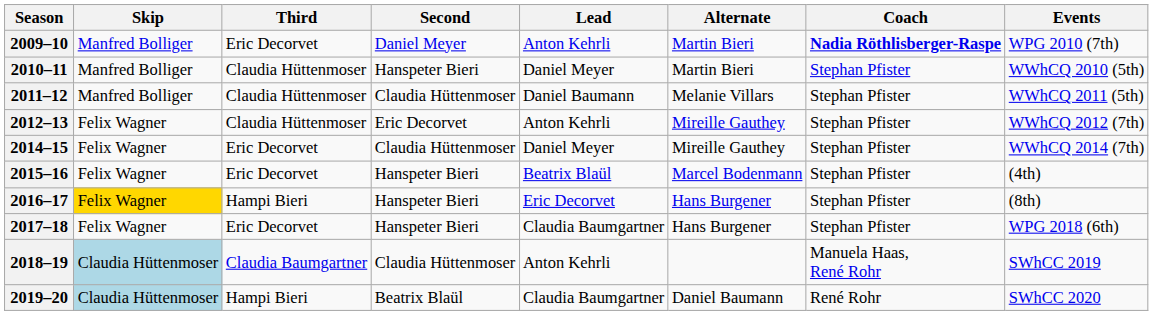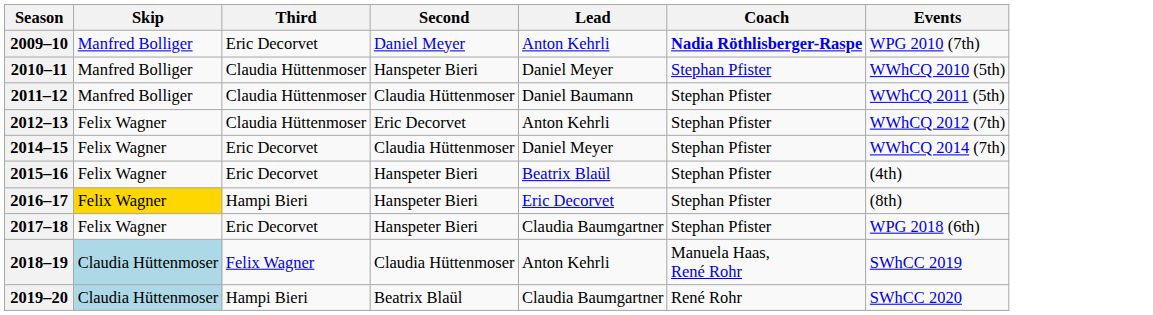 <table class="wikitable">
 <tr>
 <th scope="col" width=60>Season</th>
 <th scope="col">Skip</th>
 <th scope="col">Third</th>
 <th scope="col">Second</th>
 <th scope="col">Lead</th>
-<th scope="col">Alternate</th>
 <th scope="col">Coach</th>
 <th scope="col">Events</th>
 </tr>
 <tr>
 <th scope="row">2009–10</th>
 <td><a href='#'>Manfred Bolliger</a></td>
 <td>Eric Decorvet</td>
 <td><a href='#'>Daniel Meyer</a></td>
 <td><a href='#'>Anton Kehrli</a></td>
-<td><a href='#'>Martin Bieri</a></td>
 <td><strong><a href='#'>Nadia Röthlisberger-Raspe</a></strong></td>
 <td><a href='#'>WPG 2010</a> (7th)</td>
 </tr>
 <tr>
 <th scope="row">2010–11</th>
 <td>Manfred Bolliger</td>
 <td>Claudia Hüttenmoser</td>
 <td>Hanspeter Bieri</td>
 <td>Daniel Meyer</td>
-<td>Martin Bieri</td>
 <td><a href='#'>Stephan Pfister</a></td>
 <td><a href='#'>WWhCQ 2010</a> (5th)</td>
 </tr>
 <tr>
 <th scope="row">2011–12</th>
 <td>Manfred Bolliger</td>
 <td>Claudia Hüttenmoser</td>
 <td>Claudia Hüttenmoser</td>
 <td>Daniel Baumann</td>
-<td>Melanie Villars</td>
 <td>Stephan Pfister</td>
 <td><a href='#'>WWhCQ 2011</a> (5th)</td>
 </tr>
 <tr>
 <th scope="row">2012–13</th>
 <td>Felix Wagner</td>
 <td>Claudia Hüttenmoser</td>
 <td>Eric Decorvet</td>
 <td>Anton Kehrli</td>
-<td><a href='#'>Mireille Gauthey</a></td>
 <td>Stephan Pfister</td>
 <td><a href='#'>WWhCQ 2012</a> (7th)</td>
 </tr>
 <tr>
 <th scope="row">2014–15</th>
 <td>Felix Wagner</td>
 <td>Eric Decorvet</td>
 <td>Claudia Hüttenmoser</td>
 <td>Daniel Meyer</td>
-<td>Mireille Gauthey</td>
 <td>Stephan Pfister</td>
 <td><a href='#'>WWhCQ 2014</a> (7th)</td>
 </tr>
 <tr>
 <th scope="row">2015–16</th>
 <td>Felix Wagner</td>
 <td>Eric Decorvet</td>
 <td>Hanspeter Bieri</td>
 <td><a href='#'>Beatrix Blaül</a></td>
-<td><a href='#'>Marcel Bodenmann</a></td>
 <td>Stephan Pfister</td>
 <td> (4th)</td>
 </tr>
 <tr>
 <th scope="row">2016–17</th>
 <td style="background: gold;">Felix Wagner</td>
 <td>Hampi Bieri</td>
 <td>Hanspeter Bieri</td>
 <td><a href='#'>Eric Decorvet</a></td>
-<td><a href='#'>Hans Burgener</a></td>
 <td>Stephan Pfister</td>
 <td> (8th)</td>
 </tr>
 <tr>
 <th scope="row">2017–18</th>
 <td>Felix Wagner</td>
 <td>Eric Decorvet</td>
 <td>Hanspeter Bieri</td>
 <td>Claudia Baumgartner</td>
-<td>Hans Burgener</td>
 <td>Stephan Pfister</td>
 <td><a href='#'>WPG 2018</a> (6th)</td>
 </tr>
 <tr>
 <th scope="row">2018–19</th>
 <td style="background: lightblue;">Claudia Hüttenmoser</td>
-<td><a href='#'>Claudia Baumgartner</a></td>
+<td><a href='#'>Felix Wagner</a></td>
 <td>Claudia Hüttenmoser</td>
 <td>Anton Kehrli</td>
-<td></td>
 <td>Manuela Haas,<br><a href='#'>René Rohr</a></td>
 <td><a href='#'>SWhCC 2019</a> </td>
 </tr>
 <tr>
 <th scope="row">2019–20</th>
 <td style="background: lightblue;">Claudia Hüttenmoser</td>
 <td>Hampi Bieri</td>
 <td>Beatrix Blaül</td>
 <td>Claudia Baumgartner</td>
-<td>Daniel Baumann</td>
 <td>René Rohr</td>
 <td><a href='#'>SWhCC 2020</a> </td>
 </tr>
 </table>
